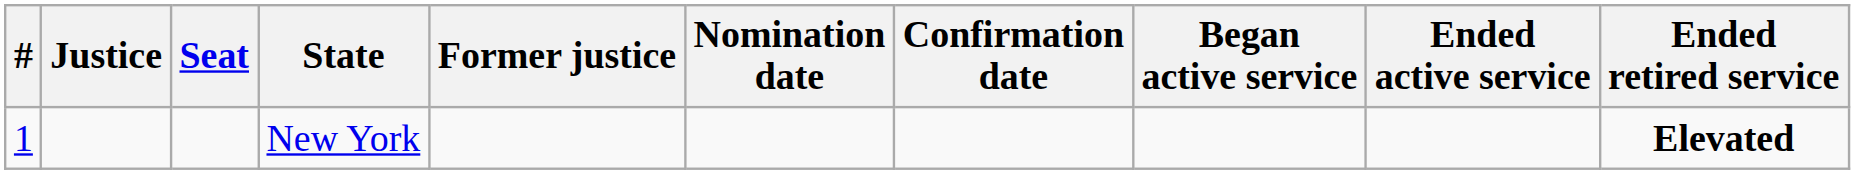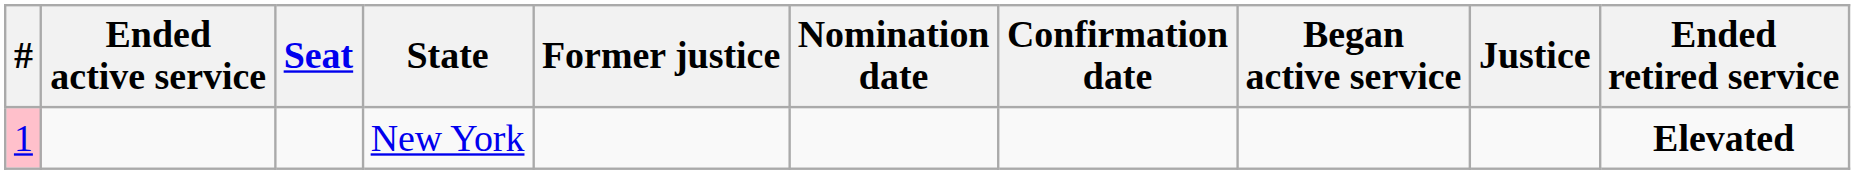 <table class="sortable wikitable">
 <tr bgcolor="#ececec">
 <th>#</th>
-<th>Justice</th>
+<th>Ended<br>active service</th>
 <th><a href='#'>Seat</a></th>
 <th>State</th>
 <th>Former justice</th>
 <th>Nomination<br>date</th>
 <th>Confirmation<br>date</th>
 <th>Began<br>active service</th>
-<th>Ended<br>active service</th>
+<th>Justice</th>
 <th>Ended<br>retired service</th>
 </tr>
 <tr>
-<td><a href='#'>1</a></td>
+<td style="background: pink;"><a href='#'>1</a></td>
 <td></td>
 <td align="center"></td>
 <td><a href='#'>New York</a></td>
 <td></td>
 <td></td>
 <td></td>
 <td></td>
 <td></td>
 <td align="center"><strong>Elevated</strong></td>
 </tr>
 </table>
